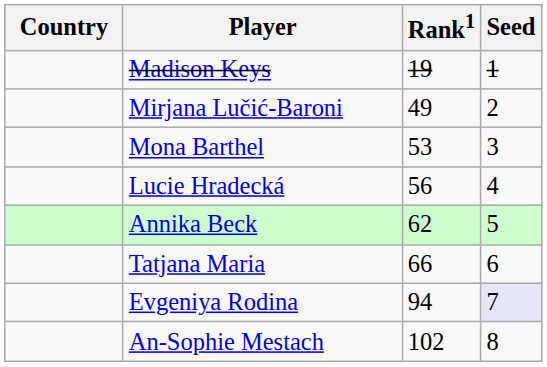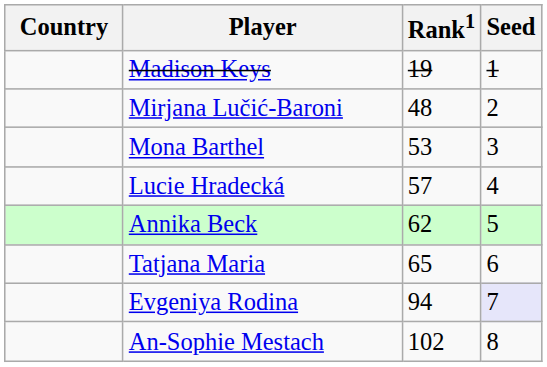 <table class="sortable wikitable">
 <tr>
 <th style="width:70px;">Country</th>
 <th style="width:175px;">Player</th>
 <th>Rank<sup>1</sup></th>
 <th>Seed</th>
 </tr>
 <tr>
 <td><s></s></td>
 <td><s><a href='#'>Madison Keys</a></s></td>
 <td><s>19</s></td>
 <td><s>1</s></td>
 </tr>
 <tr>
 <td></td>
 <td><a href='#'>Mirjana Lučić-Baroni</a></td>
-<td>49</td>
+<td>48</td>
 <td>2</td>
 </tr>
 <tr>
 <td></td>
 <td><a href='#'>Mona Barthel</a></td>
 <td>53</td>
 <td>3</td>
 </tr>
 <tr>
 <td></td>
 <td><a href='#'>Lucie Hradecká</a></td>
-<td>56</td>
+<td>57</td>
 <td>4</td>
 </tr>
 <tr style="background:#cfc;">
 <td></td>
 <td><a href='#'>Annika Beck</a></td>
 <td>62</td>
 <td>5</td>
 </tr>
 <tr>
 <td></td>
 <td><a href='#'>Tatjana Maria</a></td>
-<td>66</td>
+<td>65</td>
 <td>6</td>
 </tr>
 <tr>
 <td></td>
 <td><a href='#'>Evgeniya Rodina</a></td>
 <td>94</td>
 <td style="background: lavender;">7</td>
 </tr>
 <tr>
 <td></td>
 <td><a href='#'>An-Sophie Mestach</a></td>
 <td>102</td>
 <td>8</td>
 </tr>
 </table>
